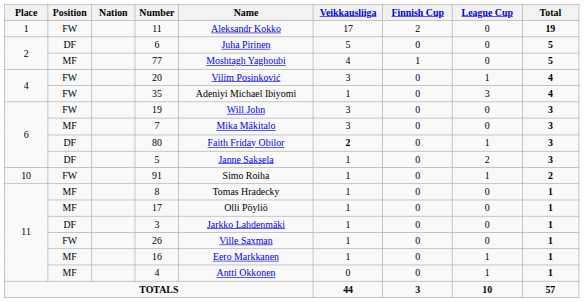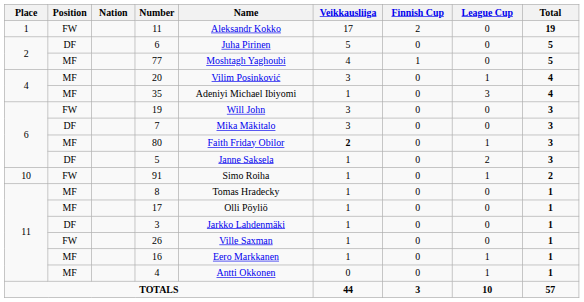 <table class="wikitable" style="font-size: 95%; text-align: center;">
 <tr>
 <th width=60>Place</th>
 <th width=60>Position</th>
 <th width=60>Nation</th>
 <th width=60>Number</th>
 <th width=200>Name</th>
 <th width=100><a href='#'>Veikkausliiga</a></th>
 <th width=100><a href='#'>Finnish Cup</a></th>
 <th width=100><a href='#'>League Cup</a></th>
 <th width=80>Total</th>
 </tr>
 <tr>
 <td>1</td>
 <td>FW</td>
 <td></td>
 <td>11</td>
 <td><a href='#'>Aleksandr Kokko</a></td>
 <td>17</td>
 <td>2</td>
 <td>0</td>
 <td><strong>19</strong></td>
 </tr>
 <tr>
 <td rowspan="2">2</td>
 <td>DF</td>
 <td></td>
 <td>6</td>
 <td><a href='#'>Juha Pirinen</a></td>
 <td>5</td>
 <td>0</td>
 <td>0</td>
 <td><strong>5</strong></td>
 </tr>
 <tr>
 <td>MF</td>
 <td></td>
 <td>77</td>
 <td><a href='#'>Moshtagh Yaghoubi</a></td>
 <td>4</td>
 <td>1</td>
 <td>0</td>
 <td><strong>5</strong></td>
 </tr>
 <tr>
 <td rowspan="2">4</td>
-<td>FW</td>
+<td>MF</td>
 <td></td>
 <td>20</td>
 <td><a href='#'>Vilim Posinković</a></td>
 <td>3</td>
 <td>0</td>
 <td>1</td>
 <td><strong>4</strong></td>
 </tr>
 <tr>
-<td>FW</td>
+<td>MF</td>
 <td></td>
 <td>35</td>
 <td>Adeniyi Michael Ibiyomi</td>
 <td>1</td>
 <td>0</td>
 <td>3</td>
 <td><strong>4</strong></td>
 </tr>
 <tr>
 <td rowspan="4">6</td>
 <td>FW</td>
 <td></td>
 <td>19</td>
 <td><a href='#'>Will John</a></td>
 <td>3</td>
 <td>0</td>
 <td>0</td>
 <td><strong>3</strong></td>
 </tr>
 <tr>
-<td>MF</td>
+<td>DF</td>
 <td></td>
 <td>7</td>
 <td><a href='#'>Mika Mäkitalo</a></td>
 <td>3</td>
 <td>0</td>
 <td>0</td>
 <td><strong>3</strong></td>
 </tr>
 <tr>
-<td>DF</td>
+<td>MF</td>
 <td></td>
 <td>80</td>
 <td><a href='#'>Faith Friday Obilor</a></td>
 <td><strong>2</strong></td>
 <td>0</td>
 <td>1</td>
 <td><strong>3</strong></td>
 </tr>
 <tr>
 <td>DF</td>
 <td></td>
 <td>5</td>
 <td><a href='#'>Janne Saksela</a></td>
 <td>1</td>
 <td>0</td>
 <td>2</td>
 <td><strong>3</strong></td>
 </tr>
 <tr>
 <td>10</td>
 <td>FW</td>
 <td></td>
 <td>91</td>
 <td>Simo Roiha</td>
 <td>1</td>
 <td>0</td>
 <td>1</td>
 <td><strong>2</strong></td>
 </tr>
 <tr>
 <td rowspan="6">11</td>
 <td>MF</td>
 <td></td>
 <td>8</td>
 <td>Tomas Hradecky</td>
 <td>1</td>
 <td>0</td>
 <td>0</td>
 <td><strong>1</strong></td>
 </tr>
 <tr>
 <td>MF</td>
 <td></td>
 <td>17</td>
 <td>Olli Pöyliö</td>
 <td>1</td>
 <td>0</td>
 <td>0</td>
 <td><strong>1</strong></td>
 </tr>
 <tr>
 <td>DF</td>
 <td></td>
 <td>3</td>
 <td><a href='#'>Jarkko Lahdenmäki</a></td>
 <td>1</td>
 <td>0</td>
 <td>0</td>
 <td><strong>1</strong></td>
 </tr>
 <tr>
 <td>FW</td>
 <td></td>
 <td>26</td>
 <td><a href='#'>Ville Saxman</a></td>
 <td>1</td>
 <td>0</td>
 <td>0</td>
 <td><strong>1</strong></td>
 </tr>
 <tr>
 <td>MF</td>
 <td></td>
 <td>16</td>
 <td><a href='#'>Eero Markkanen</a></td>
 <td>1</td>
 <td>0</td>
 <td>1</td>
 <td><strong>1</strong></td>
 </tr>
 <tr>
 <td>MF</td>
 <td></td>
 <td>4</td>
 <td><a href='#'>Antti Okkonen</a></td>
 <td>0</td>
 <td>0</td>
 <td>1</td>
 <td><strong>1</strong></td>
 </tr>
 <tr>
 <td colspan="5"><strong>TOTALS</strong></td>
 <td><strong>44</strong></td>
 <td><strong>3</strong></td>
 <td><strong>10</strong></td>
 <td><strong>57</strong></td>
 </tr>
 </table>
